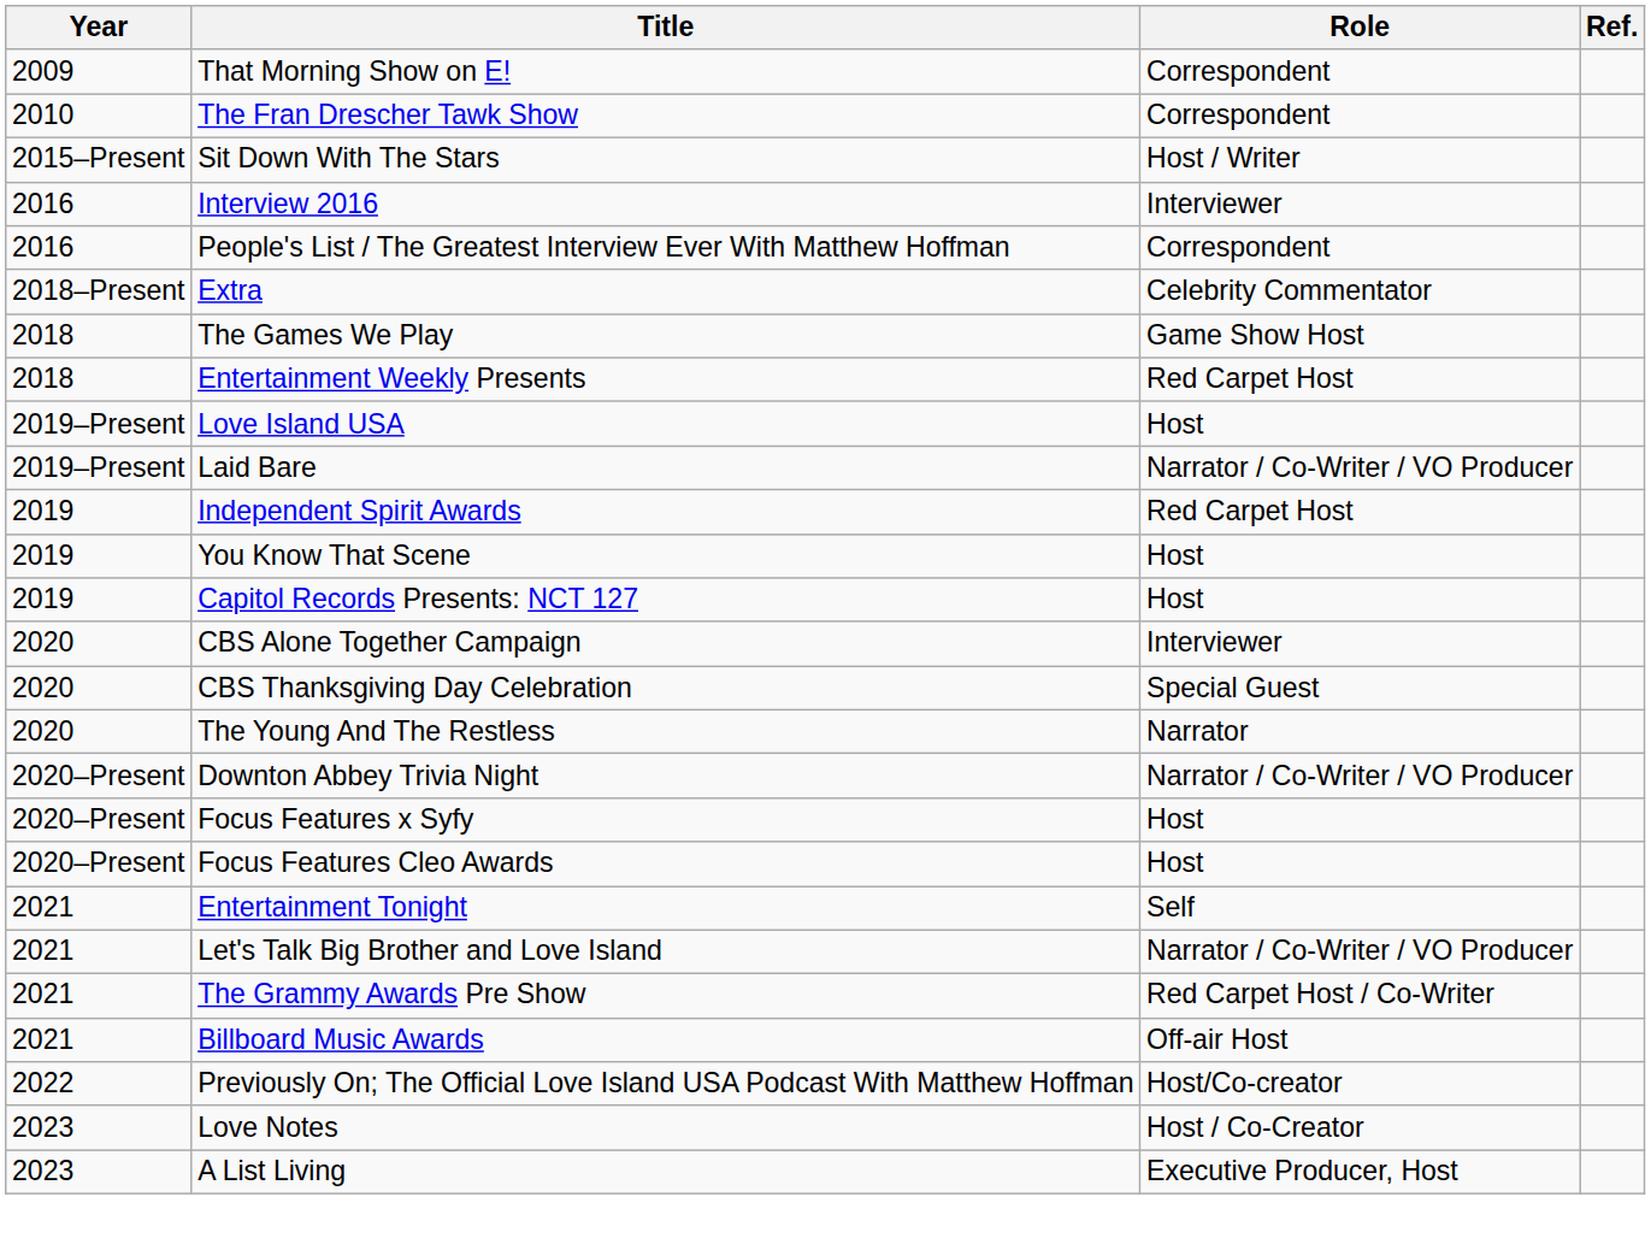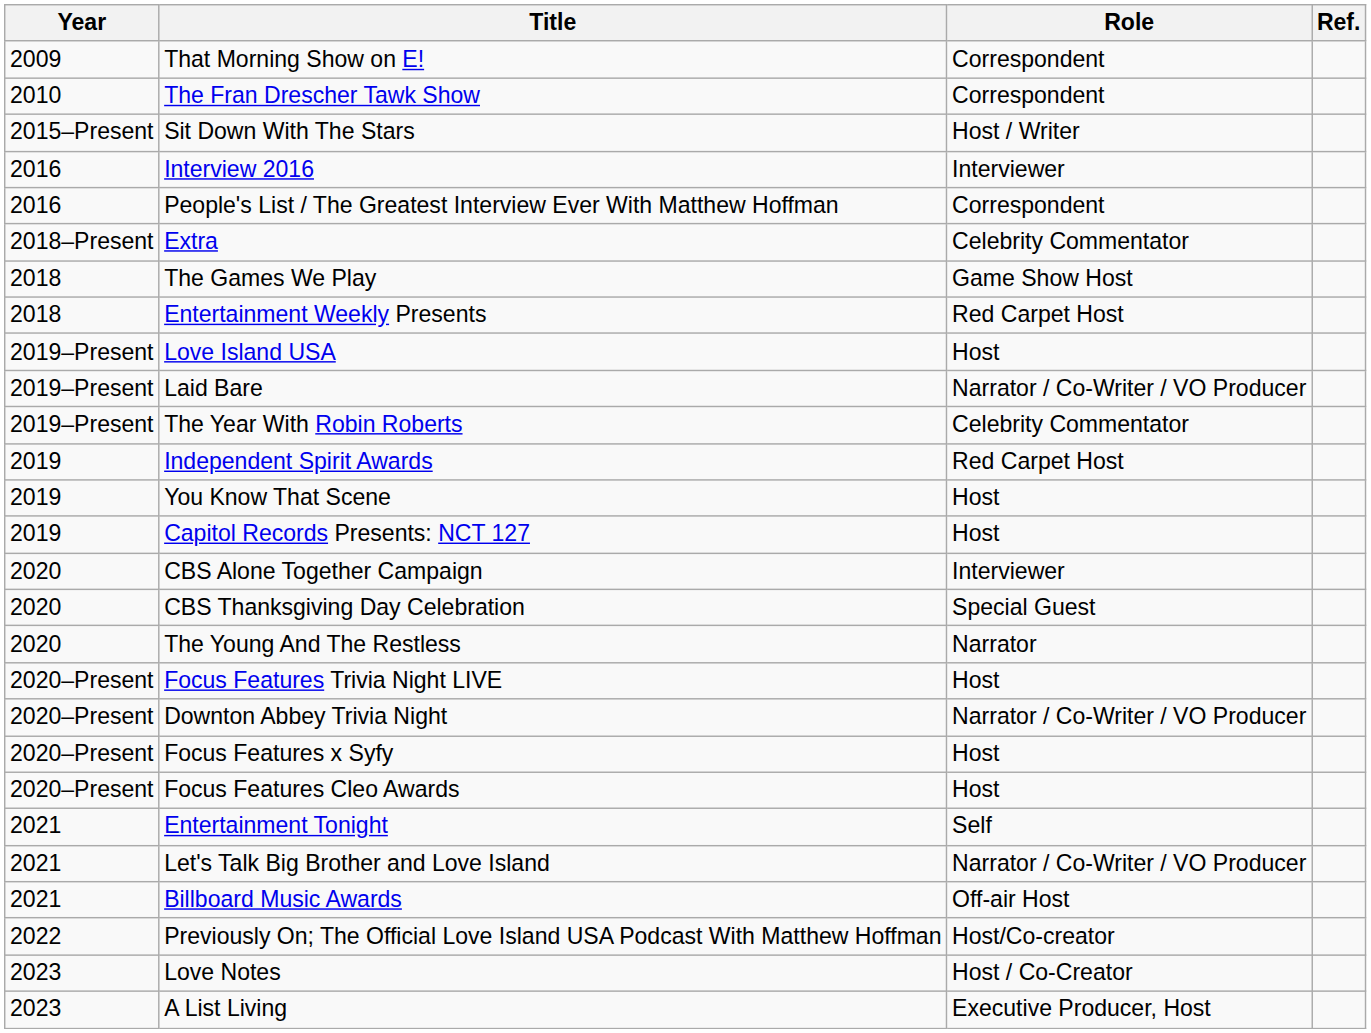 <table class="wikitable">
 <tr>
 <th>Year</th>
 <th>Title</th>
 <th>Role</th>
 <th>Ref.</th>
 </tr>
 <tr>
 <td>2009</td>
 <td>That Morning Show on <a href='#'>E!</a></td>
 <td>Correspondent</td>
 <td></td>
 </tr>
 <tr>
 <td>2010</td>
 <td><a href='#'>The Fran Drescher Tawk Show</a></td>
 <td>Correspondent</td>
 <td></td>
 </tr>
 <tr>
 <td>2015–Present</td>
 <td>Sit Down With The Stars</td>
 <td>Host / Writer</td>
 <td></td>
 </tr>
 <tr>
 <td>2016</td>
 <td><a href='#'>Interview 2016</a></td>
 <td>Interviewer</td>
 <td></td>
 </tr>
 <tr>
 <td>2016</td>
 <td>People's List / The Greatest Interview Ever With Matthew Hoffman</td>
 <td>Correspondent</td>
 <td></td>
 </tr>
 <tr>
 <td>2018–Present</td>
 <td><a href='#'>Extra</a></td>
 <td>Celebrity Commentator</td>
 <td></td>
 </tr>
 <tr>
 <td>2018</td>
 <td>The Games We Play</td>
 <td>Game Show Host</td>
 <td></td>
 </tr>
 <tr>
 <td>2018</td>
 <td><a href='#'>Entertainment Weekly</a> Presents</td>
 <td>Red Carpet Host</td>
 <td></td>
 </tr>
 <tr>
 <td>2019–Present</td>
 <td><a href='#'>Love Island USA</a></td>
 <td>Host</td>
 <td></td>
 </tr>
 <tr>
 <td>2019–Present</td>
 <td>Laid Bare</td>
 <td>Narrator / Co-Writer / VO Producer</td>
 <td></td>
 </tr>
 <tr>
+<td>2019–Present</td>
+<td>The Year With <a href='#'>Robin Roberts</a></td>
+<td>Celebrity Commentator</td>
+<td></td>
+</tr>
+<tr>
 <td>2019</td>
 <td><a href='#'>Independent Spirit Awards</a></td>
 <td>Red Carpet Host</td>
 <td></td>
 </tr>
 <tr>
 <td>2019</td>
 <td>You Know That Scene</td>
 <td>Host</td>
 <td></td>
 </tr>
 <tr>
 <td>2019</td>
 <td><a href='#'>Capitol Records</a> Presents: <a href='#'>NCT 127</a></td>
 <td>Host</td>
 <td></td>
 </tr>
 <tr>
 <td>2020</td>
 <td>CBS Alone Together Campaign</td>
 <td>Interviewer</td>
 <td></td>
 </tr>
 <tr>
 <td>2020</td>
 <td>CBS Thanksgiving Day Celebration</td>
 <td>Special Guest</td>
 <td></td>
 </tr>
 <tr>
 <td>2020</td>
 <td>The Young And The Restless</td>
 <td>Narrator</td>
 <td></td>
 </tr>
 <tr>
 <td>2020–Present</td>
+<td><a href='#'>Focus Features</a> Trivia Night LIVE</td>
+<td>Host</td>
+<td></td>
+</tr>
+<tr>
+<td>2020–Present</td>
 <td>Downton Abbey Trivia Night</td>
 <td>Narrator / Co-Writer / VO Producer</td>
 <td></td>
 </tr>
 <tr>
 <td>2020–Present</td>
 <td>Focus Features x Syfy</td>
 <td>Host</td>
 <td></td>
 </tr>
 <tr>
 <td>2020–Present</td>
 <td>Focus Features Cleo Awards</td>
 <td>Host</td>
 <td></td>
 </tr>
 <tr>
 <td>2021</td>
 <td><a href='#'>Entertainment Tonight</a></td>
 <td>Self</td>
 <td></td>
 </tr>
 <tr>
 <td>2021</td>
 <td>Let's Talk Big Brother and Love Island</td>
 <td>Narrator / Co-Writer / VO Producer</td>
 <td></td>
 </tr>
 <tr>
 <td>2021</td>
-<td><a href='#'>The Grammy Awards</a> Pre Show</td>
-<td>Red Carpet Host / Co-Writer</td>
-<td></td>
-</tr>
-<tr>
-<td>2021</td>
 <td><a href='#'>Billboard Music Awards</a></td>
 <td>Off-air Host</td>
 <td></td>
 </tr>
 <tr>
 <td>2022</td>
 <td>Previously On; The Official Love Island USA Podcast With Matthew Hoffman</td>
 <td>Host/Co-creator</td>
 <td></td>
 </tr>
 <tr>
 <td>2023</td>
 <td>Love Notes</td>
 <td>Host / Co-Creator</td>
 <td></td>
 </tr>
 <tr>
 <td>2023</td>
 <td>A List Living</td>
 <td>Executive Producer, Host</td>
 <td></td>
 </tr>
 </table>
